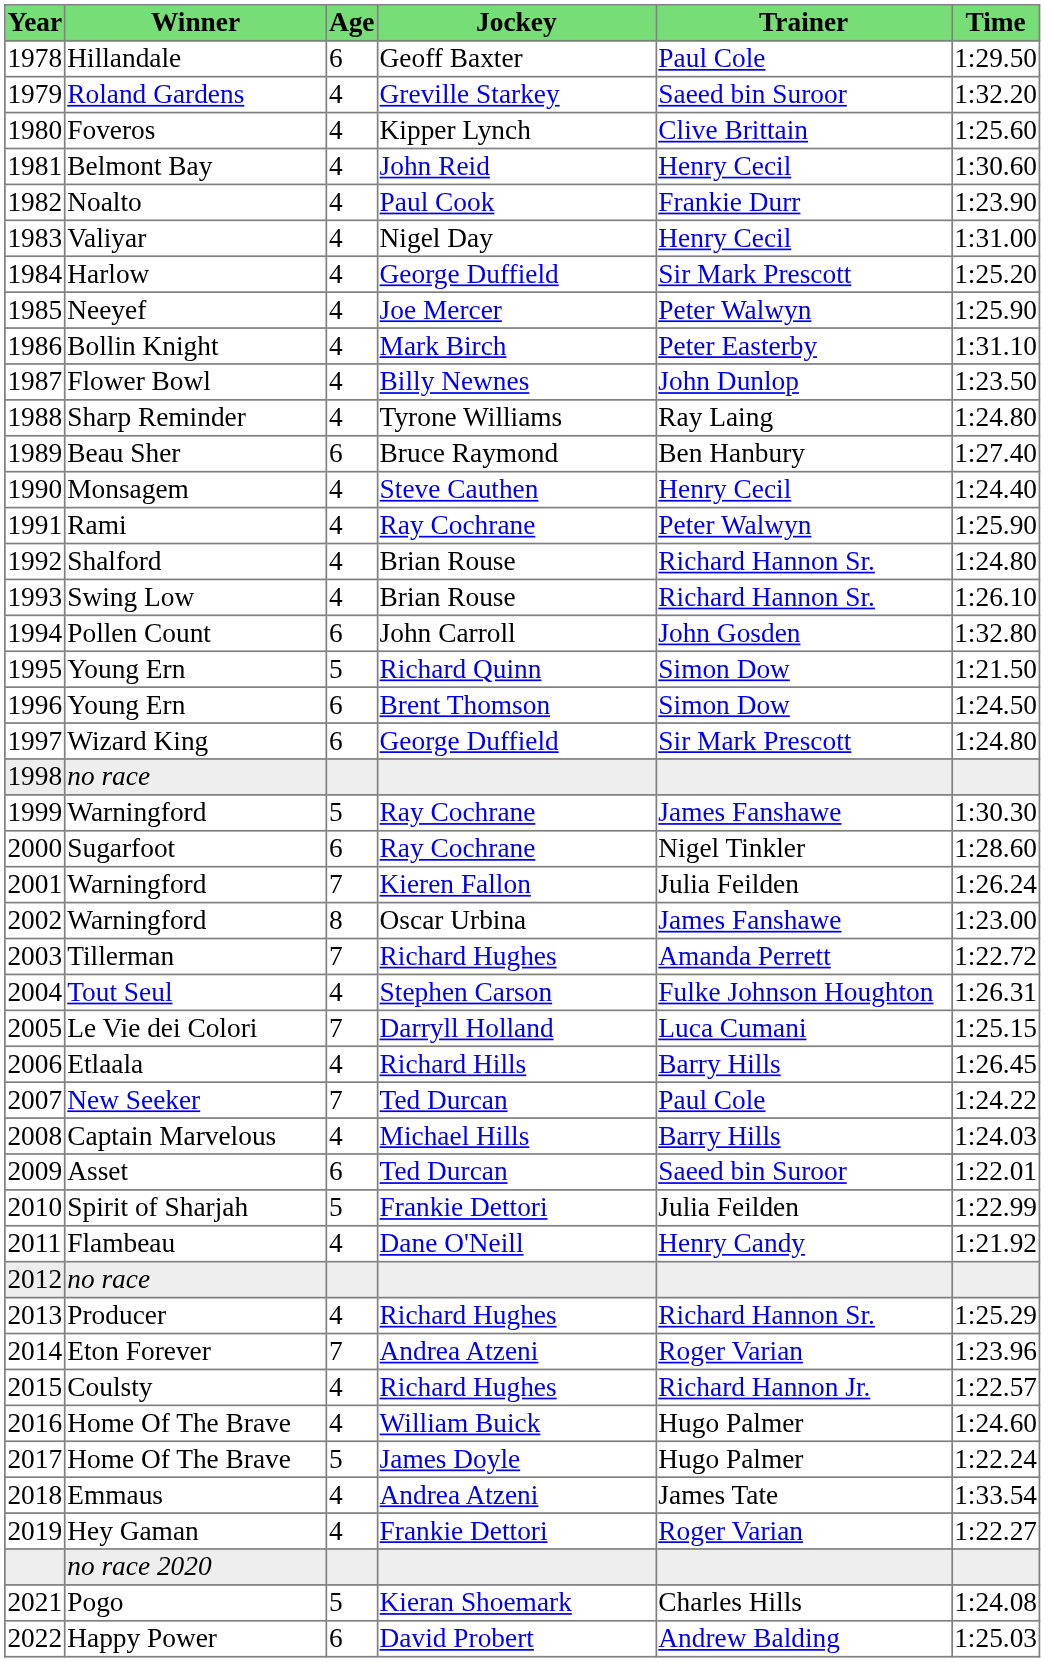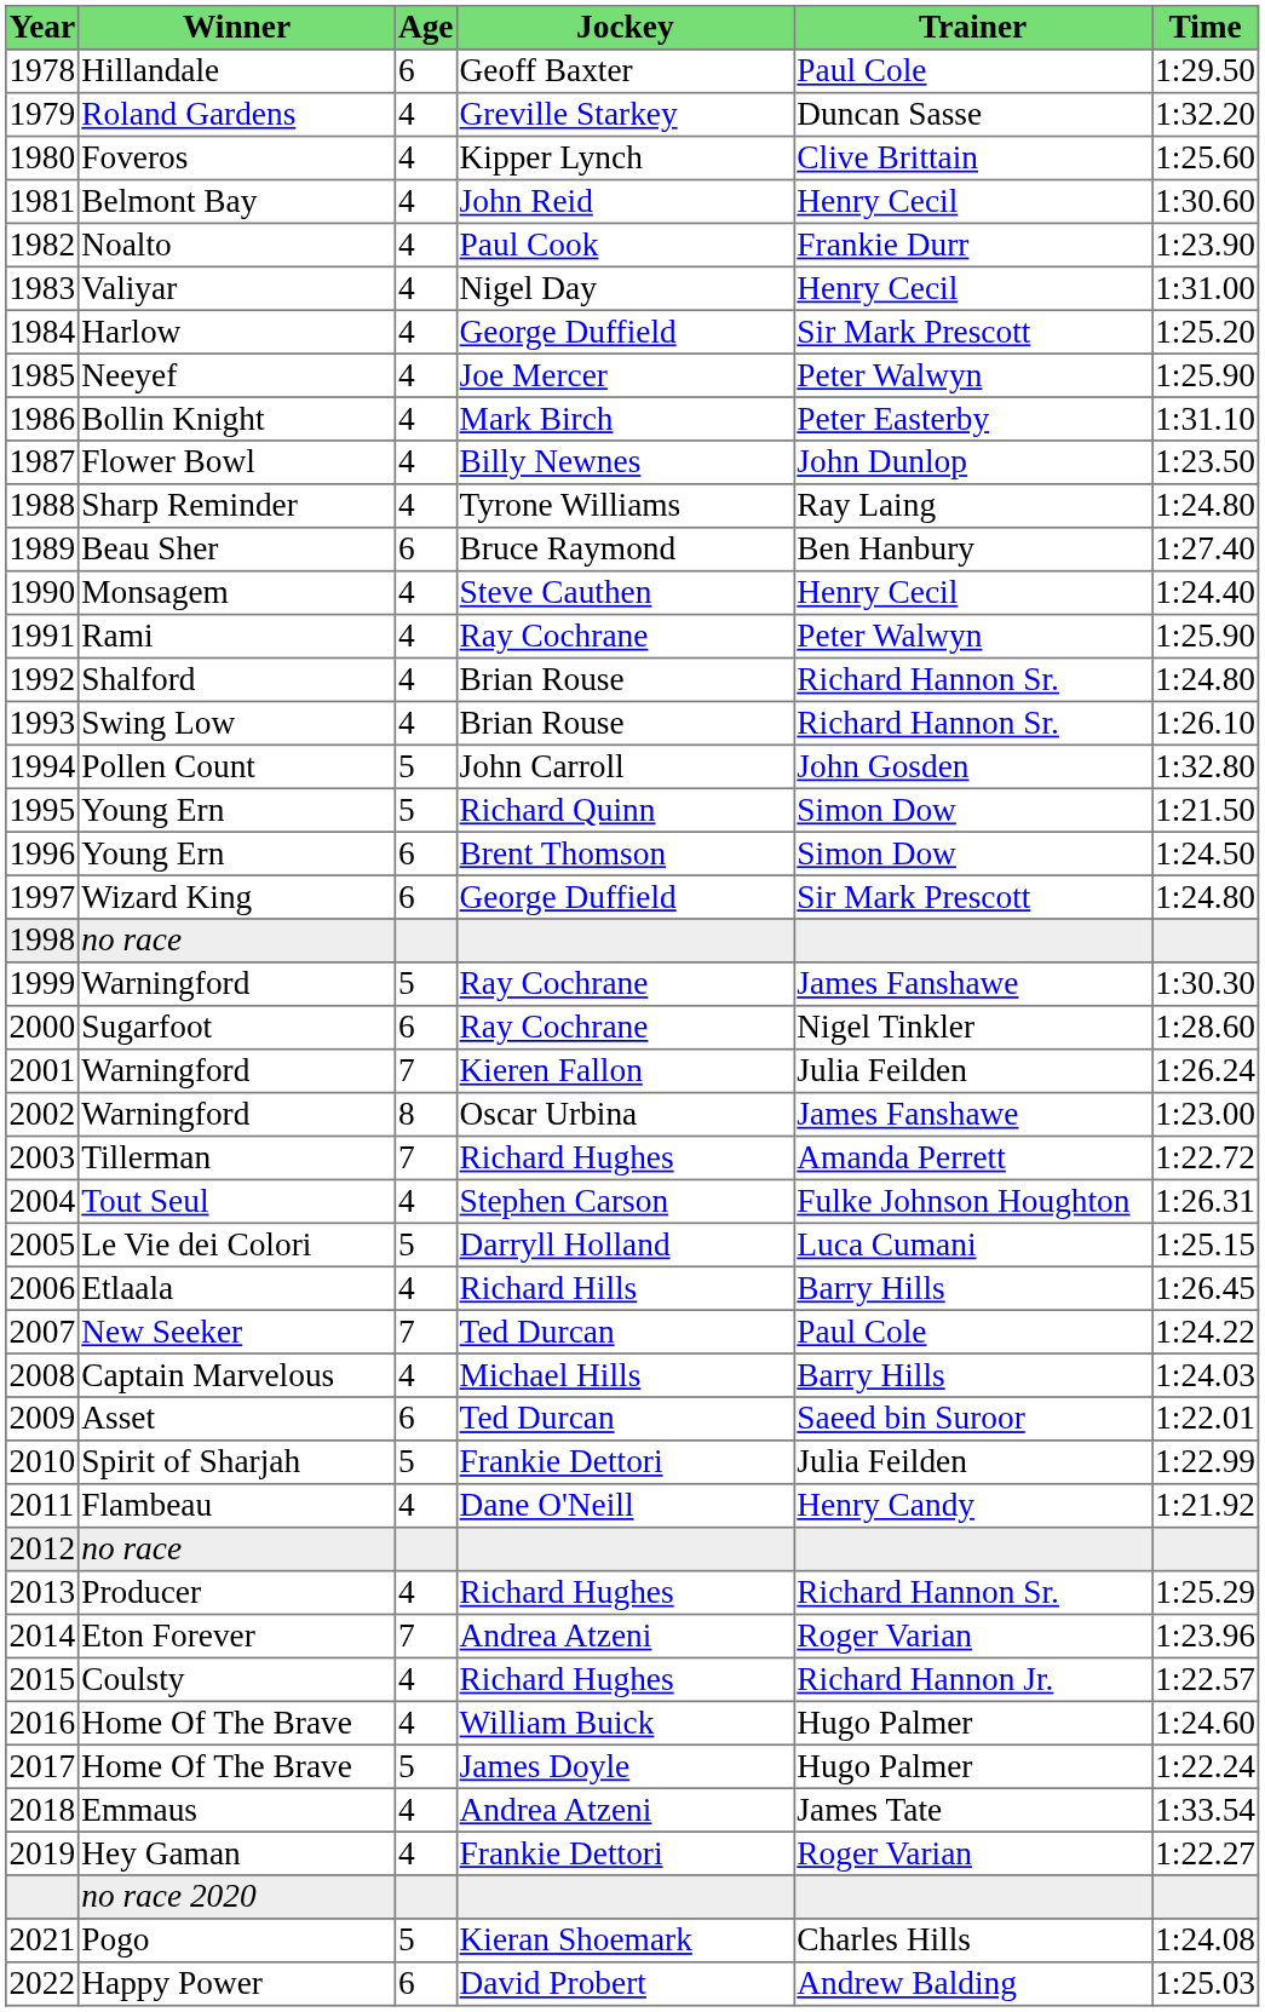 <table class = "sortable" | border="1" style="border-collapse: collapse">
 <tr bgcolor="#77dd77" align="center">
 <th>Year</th>
 <th>Winner</th>
 <th>Age</th>
 <th>Jockey</th>
 <th>Trainer</th>
 <th>Time</th>
 </tr>
 <tr>
 <td>1978</td>
 <td width=150px>Hillandale</td>
 <td>6</td>
 <td width=160px>Geoff Baxter</td>
 <td width=170px><a href='#'>Paul Cole</a></td>
 <td>1:29.50</td>
 </tr>
 <tr>
 <td>1979</td>
 <td><a href='#'>Roland Gardens</a></td>
 <td>4</td>
 <td><a href='#'>Greville Starkey</a></td>
-<td><a href='#'>Saeed bin Suroor</a></td>
+<td>Duncan Sasse</td>
 <td>1:32.20</td>
 </tr>
 <tr>
 <td>1980</td>
 <td>Foveros</td>
 <td>4</td>
 <td>Kipper Lynch</td>
 <td><a href='#'>Clive Brittain</a></td>
 <td>1:25.60</td>
 </tr>
 <tr>
 <td>1981</td>
 <td>Belmont Bay</td>
 <td>4</td>
 <td><a href='#'>John Reid</a></td>
 <td><a href='#'>Henry Cecil</a></td>
 <td>1:30.60</td>
 </tr>
 <tr>
 <td>1982</td>
 <td>Noalto</td>
 <td>4</td>
 <td><a href='#'>Paul Cook</a></td>
 <td><a href='#'>Frankie Durr</a></td>
 <td>1:23.90</td>
 </tr>
 <tr>
 <td>1983</td>
 <td>Valiyar</td>
 <td>4</td>
 <td>Nigel Day</td>
 <td><a href='#'>Henry Cecil</a></td>
 <td>1:31.00</td>
 </tr>
 <tr>
 <td>1984</td>
 <td>Harlow</td>
 <td>4</td>
 <td><a href='#'>George Duffield</a></td>
 <td><a href='#'>Sir Mark Prescott</a></td>
 <td>1:25.20</td>
 </tr>
 <tr>
 <td>1985</td>
 <td>Neeyef</td>
 <td>4</td>
 <td><a href='#'>Joe Mercer</a></td>
 <td><a href='#'>Peter Walwyn</a></td>
 <td>1:25.90</td>
 </tr>
 <tr>
 <td>1986</td>
 <td>Bollin Knight</td>
 <td>4</td>
 <td><a href='#'>Mark Birch</a></td>
 <td><a href='#'>Peter Easterby</a></td>
 <td>1:31.10</td>
 </tr>
 <tr>
 <td>1987</td>
 <td>Flower Bowl</td>
 <td>4</td>
 <td><a href='#'>Billy Newnes</a></td>
 <td><a href='#'>John Dunlop</a></td>
 <td>1:23.50</td>
 </tr>
 <tr>
 <td>1988</td>
 <td>Sharp Reminder</td>
 <td>4</td>
 <td>Tyrone Williams</td>
 <td>Ray Laing</td>
 <td>1:24.80</td>
 </tr>
 <tr>
 <td>1989</td>
 <td>Beau Sher</td>
 <td>6</td>
 <td>Bruce Raymond</td>
 <td>Ben Hanbury</td>
 <td>1:27.40</td>
 </tr>
 <tr>
 <td>1990</td>
 <td>Monsagem</td>
 <td>4</td>
 <td><a href='#'>Steve Cauthen</a></td>
 <td><a href='#'>Henry Cecil</a></td>
 <td>1:24.40</td>
 </tr>
 <tr>
 <td>1991</td>
 <td>Rami</td>
 <td>4</td>
 <td><a href='#'>Ray Cochrane</a></td>
 <td><a href='#'>Peter Walwyn</a></td>
 <td>1:25.90</td>
 </tr>
 <tr>
 <td>1992</td>
 <td>Shalford</td>
 <td>4</td>
 <td>Brian Rouse</td>
 <td><a href='#'>Richard Hannon Sr.</a></td>
 <td>1:24.80</td>
 </tr>
 <tr>
 <td>1993</td>
 <td>Swing Low</td>
 <td>4</td>
 <td>Brian Rouse</td>
 <td><a href='#'>Richard Hannon Sr.</a></td>
 <td>1:26.10</td>
 </tr>
 <tr>
 <td>1994</td>
 <td>Pollen Count</td>
-<td>6</td>
+<td>5</td>
 <td>John Carroll</td>
 <td><a href='#'>John Gosden</a></td>
 <td>1:32.80</td>
 </tr>
 <tr>
 <td>1995</td>
 <td>Young Ern</td>
 <td>5</td>
 <td><a href='#'>Richard Quinn</a></td>
 <td><a href='#'>Simon Dow</a></td>
 <td>1:21.50</td>
 </tr>
 <tr>
 <td>1996</td>
 <td>Young Ern</td>
 <td>6</td>
 <td><a href='#'>Brent Thomson</a></td>
 <td><a href='#'>Simon Dow</a></td>
 <td>1:24.50</td>
 </tr>
 <tr>
 <td>1997</td>
 <td>Wizard King</td>
 <td>6</td>
 <td><a href='#'>George Duffield</a></td>
 <td><a href='#'>Sir Mark Prescott</a></td>
 <td>1:24.80</td>
 </tr>
 <tr bgcolor="#eeeeee">
 <td>1998</td>
 <td><em>no race</em></td>
 <td></td>
 <td></td>
 <td></td>
 <td></td>
 </tr>
 <tr>
 <td>1999</td>
 <td>Warningford</td>
 <td>5</td>
 <td><a href='#'>Ray Cochrane</a></td>
 <td><a href='#'>James Fanshawe</a></td>
 <td>1:30.30</td>
 </tr>
 <tr>
 <td>2000</td>
 <td>Sugarfoot </td>
 <td>6</td>
 <td><a href='#'>Ray Cochrane</a></td>
 <td>Nigel Tinkler</td>
 <td>1:28.60</td>
 </tr>
 <tr>
 <td>2001</td>
 <td>Warningford </td>
 <td>7</td>
 <td><a href='#'>Kieren Fallon</a></td>
 <td>Julia Feilden</td>
 <td>1:26.24</td>
 </tr>
 <tr>
 <td>2002</td>
 <td>Warningford</td>
 <td>8</td>
 <td>Oscar Urbina</td>
 <td><a href='#'>James Fanshawe</a></td>
 <td>1:23.00</td>
 </tr>
 <tr>
 <td>2003</td>
 <td>Tillerman</td>
 <td>7</td>
 <td><a href='#'>Richard Hughes</a></td>
 <td><a href='#'>Amanda Perrett</a></td>
 <td>1:22.72</td>
 </tr>
 <tr>
 <td>2004</td>
 <td><a href='#'>Tout Seul</a></td>
 <td>4</td>
 <td><a href='#'>Stephen Carson</a></td>
 <td><a href='#'>Fulke Johnson Houghton</a></td>
 <td>1:26.31</td>
 </tr>
 <tr>
 <td>2005</td>
 <td>Le Vie dei Colori</td>
-<td>7</td>
+<td>5</td>
 <td><a href='#'>Darryll Holland</a></td>
 <td><a href='#'>Luca Cumani</a></td>
 <td>1:25.15</td>
 </tr>
 <tr>
 <td>2006</td>
 <td>Etlaala</td>
 <td>4</td>
 <td><a href='#'>Richard Hills</a></td>
 <td><a href='#'>Barry Hills</a></td>
 <td>1:26.45</td>
 </tr>
 <tr>
 <td>2007</td>
 <td><a href='#'>New Seeker</a></td>
 <td>7</td>
 <td><a href='#'>Ted Durcan</a></td>
 <td><a href='#'>Paul Cole</a></td>
 <td>1:24.22</td>
 </tr>
 <tr>
 <td>2008</td>
 <td>Captain Marvelous</td>
 <td>4</td>
 <td><a href='#'>Michael Hills</a></td>
 <td><a href='#'>Barry Hills</a></td>
 <td>1:24.03</td>
 </tr>
 <tr>
 <td>2009</td>
 <td>Asset</td>
 <td>6</td>
 <td><a href='#'>Ted Durcan</a></td>
 <td><a href='#'>Saeed bin Suroor</a></td>
 <td>1:22.01</td>
 </tr>
 <tr>
 <td>2010</td>
 <td>Spirit of Sharjah</td>
 <td>5</td>
 <td><a href='#'>Frankie Dettori</a></td>
 <td>Julia Feilden</td>
 <td>1:22.99</td>
 </tr>
 <tr>
 <td>2011</td>
 <td>Flambeau</td>
 <td>4</td>
 <td><a href='#'>Dane O'Neill</a></td>
 <td><a href='#'>Henry Candy</a></td>
 <td>1:21.92</td>
 </tr>
 <tr bgcolor="#eeeeee">
 <td>2012</td>
 <td><em>no race</em> </td>
 <td></td>
 <td></td>
 <td></td>
 <td></td>
 </tr>
 <tr>
 <td>2013</td>
 <td>Producer</td>
 <td>4</td>
 <td><a href='#'>Richard Hughes</a></td>
 <td><a href='#'>Richard Hannon Sr.</a></td>
 <td>1:25.29</td>
 </tr>
 <tr>
 <td>2014</td>
 <td>Eton Forever</td>
 <td>7</td>
 <td><a href='#'>Andrea Atzeni</a></td>
 <td><a href='#'>Roger Varian</a></td>
 <td>1:23.96</td>
 </tr>
 <tr>
 <td>2015</td>
 <td>Coulsty</td>
 <td>4</td>
 <td><a href='#'>Richard Hughes</a></td>
 <td><a href='#'>Richard Hannon Jr.</a></td>
 <td>1:22.57</td>
 </tr>
 <tr>
 <td>2016</td>
 <td>Home Of The Brave</td>
 <td>4</td>
 <td><a href='#'>William Buick</a></td>
 <td>Hugo Palmer</td>
 <td>1:24.60</td>
 </tr>
 <tr>
 <td>2017</td>
 <td>Home Of The Brave</td>
 <td>5</td>
 <td><a href='#'>James Doyle</a></td>
 <td>Hugo Palmer</td>
 <td>1:22.24</td>
 </tr>
 <tr>
 <td>2018</td>
 <td>Emmaus</td>
 <td>4</td>
 <td><a href='#'>Andrea Atzeni</a></td>
 <td>James Tate</td>
 <td>1:33.54</td>
 </tr>
 <tr>
 <td>2019</td>
 <td>Hey Gaman</td>
 <td>4</td>
 <td><a href='#'>Frankie Dettori</a></td>
 <td><a href='#'>Roger Varian</a></td>
 <td>1:22.27</td>
 </tr>
 <tr bgcolor="#eeeeee">
 <td data-sort-value="2020"></td>
 <td><em>no race 2020</em> </td>
 <td></td>
 <td></td>
 <td></td>
 <td></td>
 </tr>
 <tr>
 <td>2021</td>
 <td>Pogo</td>
 <td>5</td>
 <td><a href='#'>Kieran Shoemark</a></td>
 <td>Charles Hills</td>
 <td>1:24.08</td>
 </tr>
 <tr>
 <td>2022</td>
 <td>Happy Power</td>
 <td>6</td>
 <td><a href='#'>David Probert</a></td>
 <td><a href='#'>Andrew Balding</a></td>
 <td>1:25.03</td>
 </tr>
 </table>
